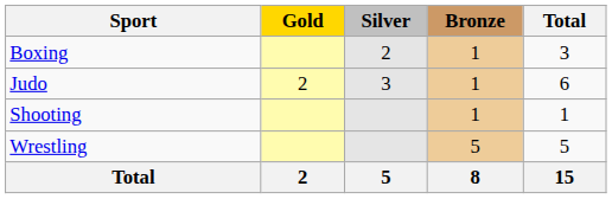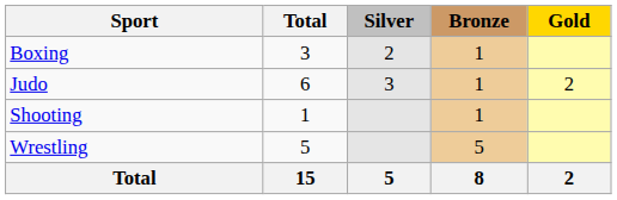 <table class="wikitable sortable" style="text-align:center;">
 <tr>
 <th width=200>Sport</th>
-<td bgcolor=gold width=60><strong>Gold</strong></td>
+<th width=60>Total</th>
 <td bgcolor=silver width=60><strong>Silver</strong></td>
 <td bgcolor=#cc9966 width=70><strong>Bronze</strong></td>
-<th width=60>Total</th>
+<td bgcolor=gold width=60><strong>Gold</strong></td>
 </tr>
 <tr>
 <td align=left><a href='#'>Boxing</a></td>
-<td bgcolor=#fffcaf></td>
+<td>3</td>
 <td bgcolor=#e5e5e5>2</td>
 <td bgcolor=#eecc99>1</td>
-<td>3</td>
+<td bgcolor=#fffcaf></td>
 </tr>
 <tr>
 <td align=left><a href='#'>Judo</a></td>
-<td bgcolor=#fffcaf>2</td>
+<td>6</td>
 <td bgcolor=#e5e5e5>3</td>
 <td bgcolor=#eecc99>1</td>
-<td>6</td>
+<td bgcolor=#fffcaf>2</td>
 </tr>
 <tr>
 <td align=left><a href='#'>Shooting</a></td>
-<td bgcolor=#fffcaf></td>
+<td>1</td>
 <td bgcolor=#e5e5e5></td>
 <td bgcolor=#eecc99>1</td>
-<td>1</td>
+<td bgcolor=#fffcaf></td>
 </tr>
 <tr>
 <td align=left><a href='#'>Wrestling</a></td>
-<td bgcolor=#fffcaf></td>
+<td>5</td>
 <td bgcolor=#e5e5e5></td>
 <td bgcolor=#eecc99>5</td>
-<td>5</td>
+<td bgcolor=#fffcaf></td>
 </tr>
 <tr>
 <th>Total</th>
-<th>2</th>
+<th>15</th>
 <th>5</th>
 <th>8</th>
-<th>15</th>
+<th>2</th>
 </tr>
 </table>
